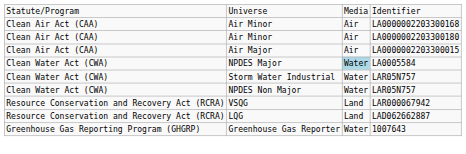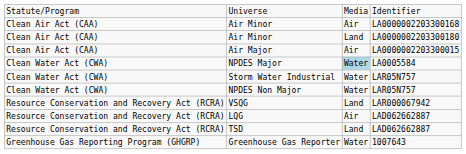 <table class="wikitable">
 <tr>
 <td>Statute/Program</td>
 <td>Universe</td>
 <td>Media</td>
 <td>Identifier</td>
 </tr>
 <tr>
 <td>Clean  Air Act (CAA)</td>
 <td>Air Minor</td>
 <td>Air</td>
 <td>LA0000002203300168</td>
 </tr>
 <tr>
 <td>Clean  Air Act (CAA)</td>
 <td>Air Minor</td>
-<td>Air</td>
+<td>Land</td>
 <td>LA0000002203300180</td>
 </tr>
 <tr>
 <td>Clean  Air Act (CAA)</td>
 <td>Air Major</td>
 <td>Air</td>
 <td>LA0000002203300015</td>
 </tr>
 <tr>
 <td>Clean  Water Act (CWA)</td>
 <td>NPDES Major</td>
 <td style="background: lightblue;">Water</td>
 <td>LA0005584</td>
 </tr>
 <tr>
 <td>Clean  Water Act (CWA)</td>
 <td>Storm Water Industrial</td>
 <td>Water</td>
 <td>LAR05N757</td>
 </tr>
 <tr>
 <td>Clean  Water Act (CWA)</td>
 <td>NPDES Non Major</td>
 <td>Water</td>
 <td>LAR05N757</td>
 </tr>
 <tr>
 <td>Resource  Conservation and Recovery Act (RCRA)</td>
 <td>VSQG</td>
 <td>Land</td>
 <td>LAR000067942</td>
 </tr>
 <tr>
 <td>Resource  Conservation and Recovery Act (RCRA)</td>
 <td>LQG</td>
+<td>Air</td>
+<td>LAD062662887</td>
+</tr>
+<tr>
+<td>Resource  Conservation and Recovery Act (RCRA)</td>
+<td>TSD</td>
 <td>Land</td>
 <td>LAD062662887</td>
 </tr>
 <tr>
 <td>Greenhouse  Gas Reporting Program (GHGRP)</td>
 <td>Greenhouse Gas Reporter</td>
 <td>Water</td>
 <td>1007643</td>
 </tr>
 </table>
